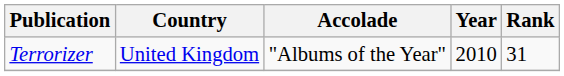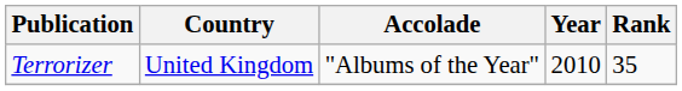 <table class="wikitable">
 <tr>
 <th>Publication</th>
 <th>Country</th>
 <th>Accolade</th>
 <th>Year</th>
 <th>Rank</th>
 </tr>
 <tr>
 <td><em><a href='#'>Terrorizer</a></em></td>
 <td><a href='#'>United Kingdom</a></td>
 <td>"Albums of the Year"</td>
 <td>2010</td>
-<td>31</td>
+<td>35</td>
 </tr>
 <tr>
 </tr>
 </table>
